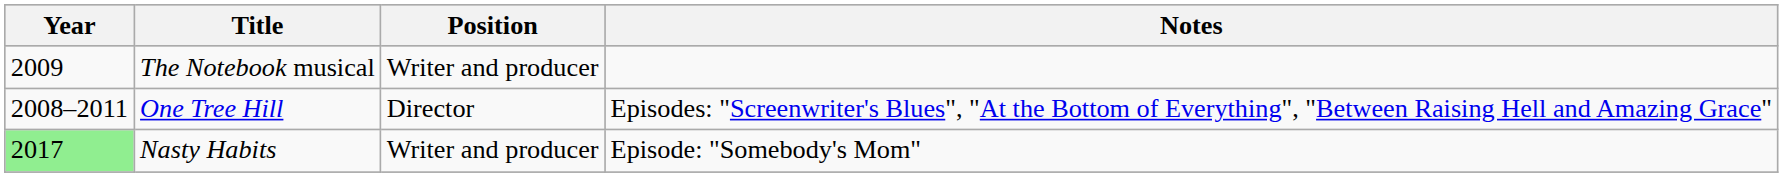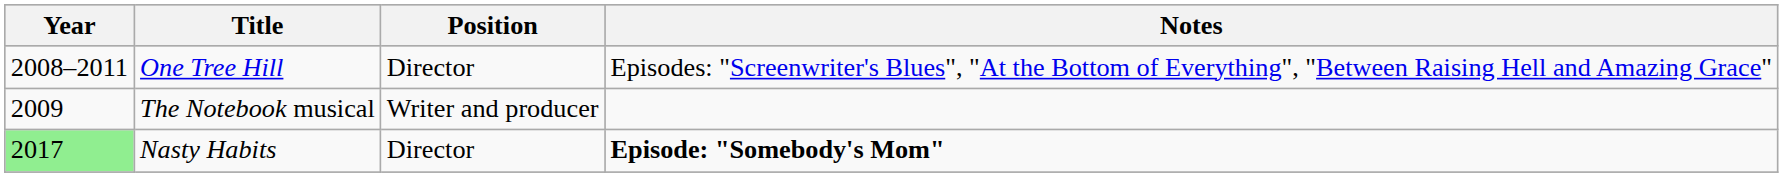 <table class="wikitable">
 <tr>
 <th>Year</th>
 <th>Title</th>
 <th>Position</th>
 <th class="unsortable">Notes</th>
 </tr>
 <tr>
+<td>2008–2011</td>
+<td><em><a href='#'>One Tree Hill</a></em></td>
+<td>Director</td>
+<td>Episodes: "<a href='#'>Screenwriter's Blues</a>", "<a href='#'>At the Bottom of Everything</a>", "<a href='#'>Between Raising Hell and Amazing Grace</a>"</td>
+</tr>
+<tr>
 <td>2009</td>
 <td><em>The Notebook</em> musical</td>
 <td>Writer and producer</td>
 <td></td>
 </tr>
 <tr>
-<td>2008–2011</td>
-<td><em><a href='#'>One Tree Hill</a></em></td>
-<td>Director</td>
-<td>Episodes: "<a href='#'>Screenwriter's Blues</a>", "<a href='#'>At the Bottom of Everything</a>", "<a href='#'>Between Raising Hell and Amazing Grace</a>"</td>
-</tr>
-<tr>
 <td style="background: lightgreen;">2017</td>
 <td><em>Nasty Habits</em></td>
-<td>Writer and producer</td>
-<td>Episode: "Somebody's Mom"</td>
+<td>Director</td>
+<td><strong>Episode: "Somebody's Mom"</strong></td>
 </tr>
 </table>
